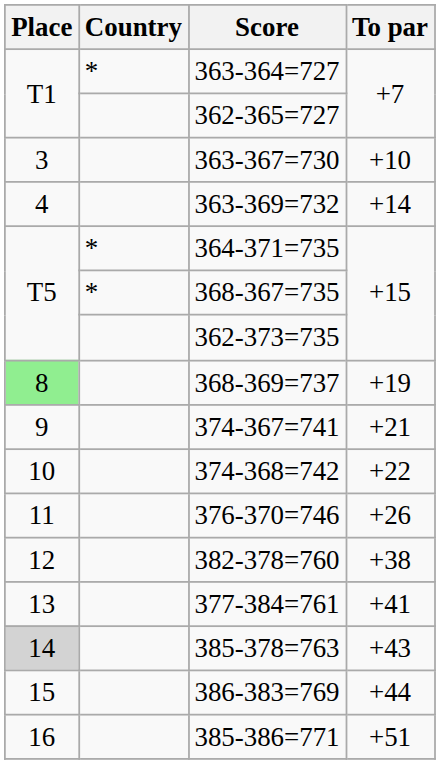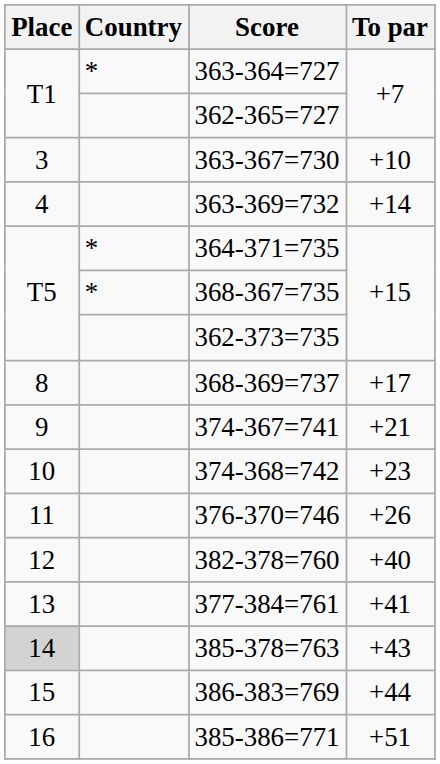 <table class="wikitable" style="font-size:95%;">
 <tr>
 <th>Place</th>
 <th>Country</th>
 <th>Score</th>
 <th>To par</th>
 </tr>
 <tr>
 <td rowspan="2" align="center">T1</td>
 <td> *</td>
 <td align=center>363-364=727</td>
 <td rowspan="2" align="center">+7</td>
 </tr>
 <tr>
 <td></td>
 <td align="center">362-365=727</td>
 </tr>
 <tr>
 <td align="center">3</td>
 <td></td>
 <td align="center">363-367=730</td>
 <td align="center">+10</td>
 </tr>
 <tr>
 <td align="center">4</td>
 <td></td>
 <td align="center">363-369=732</td>
 <td align="center">+14</td>
 </tr>
 <tr>
 <td rowspan="3" align="center">T5</td>
 <td> *</td>
 <td align="center">364-371=735</td>
 <td rowspan="3" align="center">+15</td>
 </tr>
 <tr>
 <td> *</td>
 <td align="center">368-367=735</td>
 </tr>
 <tr>
 <td></td>
 <td align="center">362-373=735</td>
 </tr>
 <tr>
-<td align="center" style="background: lightgreen;">8</td>
+<td align="center">8</td>
 <td></td>
 <td align="center">368-369=737</td>
-<td align="center">+19</td>
+<td align="center">+17</td>
 </tr>
 <tr>
 <td align="center">9</td>
 <td></td>
 <td align="center">374-367=741</td>
 <td align="center">+21</td>
 </tr>
 <tr>
 <td align="center">10</td>
 <td></td>
 <td align="center">374-368=742</td>
-<td align="center">+22</td>
+<td align="center">+23</td>
 </tr>
 <tr>
 <td align="center">11</td>
 <td></td>
 <td align="center">376-370=746</td>
 <td align="center">+26</td>
 </tr>
 <tr>
 <td align="center">12</td>
 <td></td>
 <td align="center">382-378=760</td>
-<td align="center">+38</td>
+<td align="center">+40</td>
 </tr>
 <tr>
 <td align="center">13</td>
 <td></td>
 <td align="center">377-384=761</td>
 <td align="center">+41</td>
 </tr>
 <tr>
 <td align="center" style="background: lightgrey;">14</td>
 <td></td>
 <td align="center">385-378=763</td>
 <td align="center">+43</td>
 </tr>
 <tr>
 <td align="center">15</td>
 <td></td>
 <td align="center">386-383=769</td>
 <td align="center">+44</td>
 </tr>
 <tr>
 <td align=center>16</td>
 <td></td>
 <td align=center>385-386=771</td>
 <td align=center>+51</td>
 </tr>
 </table>
